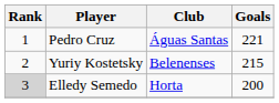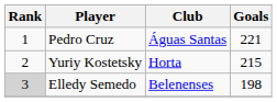 <table class="wikitable sortable" style="text-align: center;">
 <tr>
 <th>Rank</th>
 <th>Player</th>
 <th>Club</th>
 <th>Goals</th>
 </tr>
 <tr>
 <td>1</td>
 <td style="text-align: left;"> Pedro Cruz</td>
 <td style="text-align: left;"><a href='#'>Águas Santas</a></td>
 <td>221</td>
 </tr>
 <tr>
 <td>2</td>
 <td style="text-align: left;"> Yuriy Kostetsky</td>
-<td style="text-align: left;"><a href='#'>Belenenses</a></td>
+<td style="text-align: left;"><a href='#'>Horta</a></td>
 <td>215</td>
 </tr>
 <tr>
 <td style="background: lightgrey;">3</td>
 <td style="text-align: left;"> 	Elledy Semedo</td>
-<td style="text-align: left;"><a href='#'>Horta</a></td>
-<td>200</td>
+<td style="text-align: left;"><a href='#'>Belenenses</a></td>
+<td>198</td>
 </tr>
 <tr>
 </tr>
 </table>
